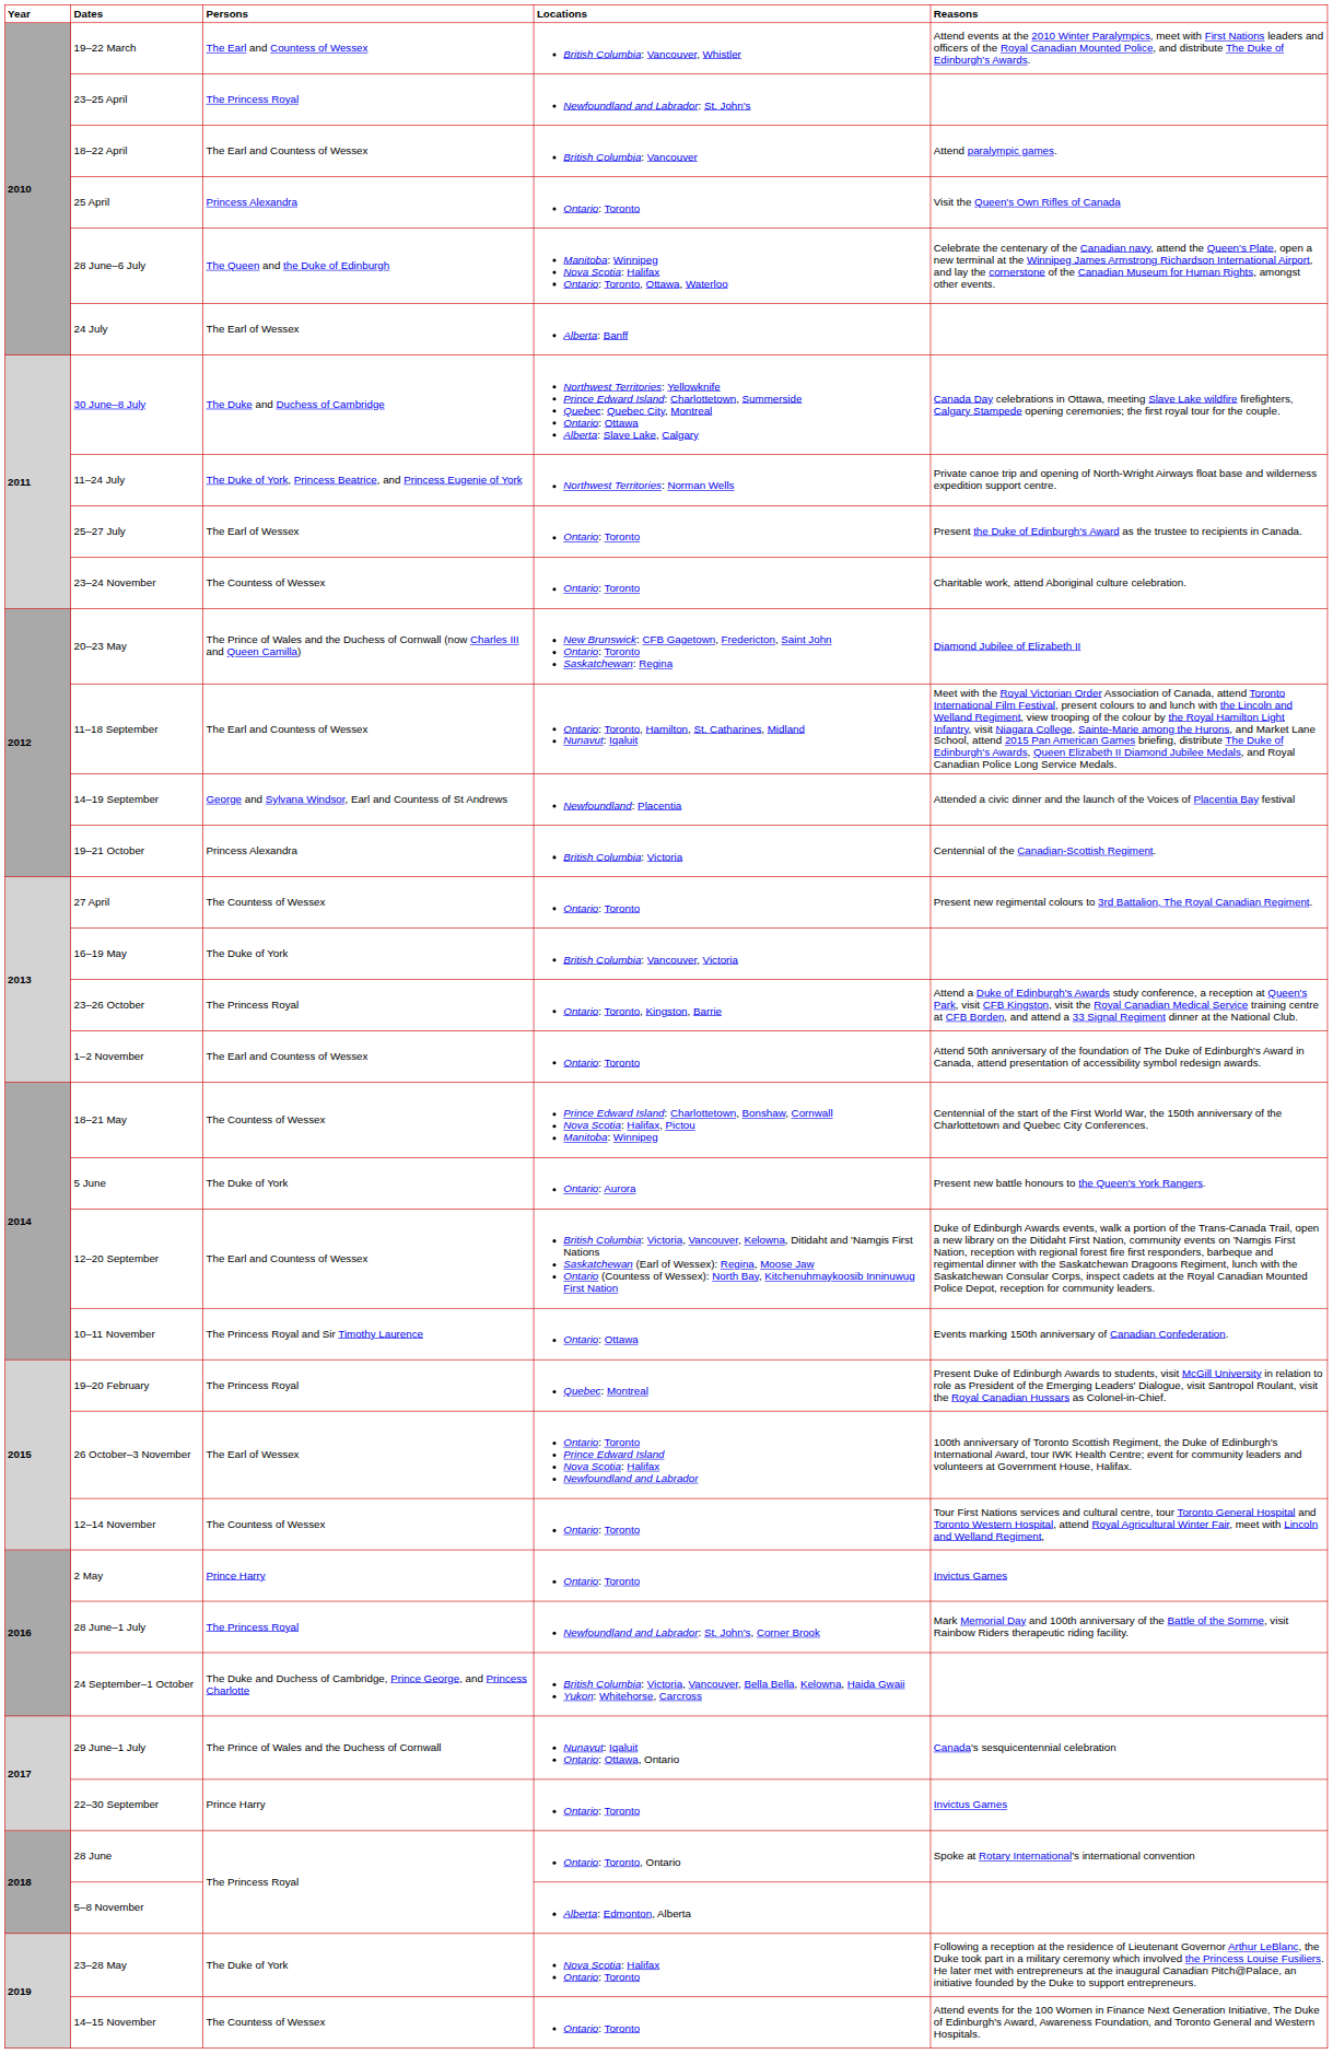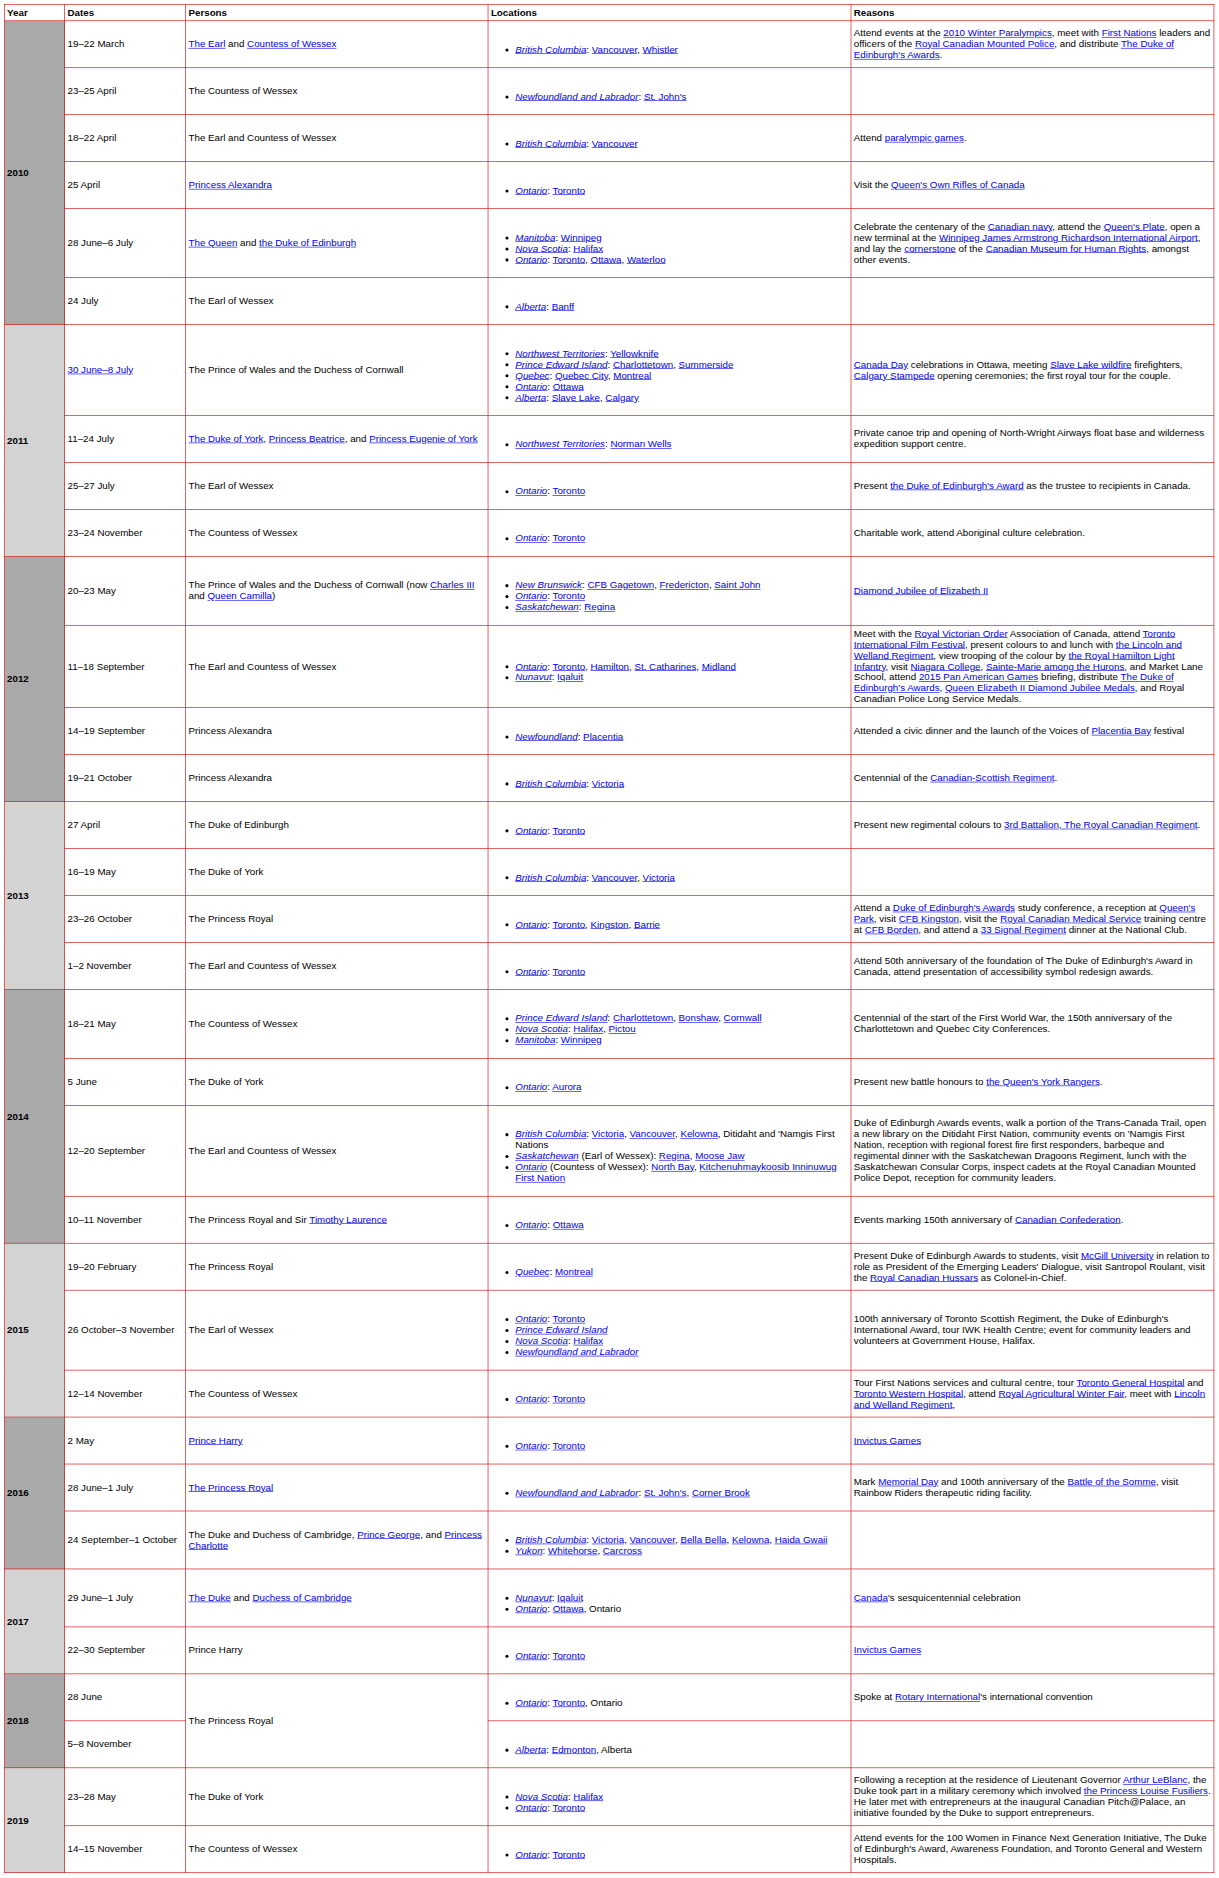 <table border="2" cellpadding="4" cellspacing="0" style="margin: 1em 1em 1em 0; background:white; border: 1px #CC0000 solid; border-collapse: collapse; width:100%">
 <tr bgcolor="white">
 <th width="5%" align="left"><span>Year</span></th>
 <th width="10%" align="left"><span>Dates</span></th>
 <th width="25%" align="left"><span>Persons</span></th>
 <th width="30%" align="left"><span>Locations</span></th>
 <th width="30%" align="left"><span>Reasons</span></th>
 </tr>
 <tr>
 <td bgcolor="#A9A9A9" rowspan="6"><strong>2010</strong></td>
 <td>19–22 March</td>
 <td><a href='#'>The Earl</a> and <a href='#'>Countess of Wessex</a></td>
 <td><br><ul><li><em><a href='#'>British Columbia</a></em>: <a href='#'>Vancouver</a>, <a href='#'>Whistler</a></li></ul></td>
 <td>Attend events at the <a href='#'>2010 Winter Paralympics</a>, meet with <a href='#'>First Nations</a> leaders and officers of the <a href='#'>Royal Canadian Mounted Police</a>, and distribute <a href='#'>The Duke of Edinburgh's Awards</a>.</td>
 </tr>
 <tr>
 <td>23–25 April</td>
-<td><a href='#'>The Princess Royal</a></td>
+<td>The Countess of Wessex</td>
 <td><br><ul><li><em><a href='#'>Newfoundland and Labrador</a></em>: <a href='#'>St. John's</a></li></ul></td>
 <td></td>
 </tr>
 <tr>
 <td>18–22 April</td>
 <td>The Earl and Countess of Wessex</td>
 <td><br><ul><li><em><a href='#'>British Columbia</a></em>: <a href='#'>Vancouver</a></li></ul></td>
 <td>Attend <a href='#'>paralympic games</a>.</td>
 </tr>
 <tr>
 <td>25 April</td>
 <td><a href='#'>Princess Alexandra</a></td>
 <td><br><ul><li><em><a href='#'>Ontario</a></em>: <a href='#'>Toronto</a></li></ul></td>
 <td>Visit the <a href='#'>Queen's Own Rifles of Canada</a></td>
 </tr>
 <tr>
 <td>28 June–6 July</td>
 <td><a href='#'>The Queen</a> and <a href='#'>the Duke of Edinburgh</a></td>
 <td>  <br><ul><li><em><a href='#'>Manitoba</a></em>: <a href='#'>Winnipeg</a></li><li><em><a href='#'>Nova Scotia</a></em>: <a href='#'>Halifax</a></li><li><em><a href='#'>Ontario</a></em>: <a href='#'>Toronto</a>, <a href='#'>Ottawa</a>, <a href='#'>Waterloo</a></li></ul></td>
 <td>Celebrate the centenary of the <a href='#'>Canadian navy</a>, attend the <a href='#'>Queen's Plate</a>, open a new terminal at the <a href='#'>Winnipeg James Armstrong Richardson International Airport</a>, and lay the <a href='#'>cornerstone</a> of the <a href='#'>Canadian Museum for Human Rights</a>, amongst other events.</td>
 </tr>
 <tr>
 <td>24 July</td>
 <td>The Earl of Wessex</td>
 <td><br><ul><li><em><a href='#'>Alberta</a></em>: <a href='#'>Banff</a></li></ul></td>
 <td></td>
 </tr>
 <tr>
 <td bgcolor="#D3D3D3" rowspan="4"><strong>2011</strong></td>
 <td><a href='#'>30 June–8 July</a></td>
-<td><a href='#'>The Duke</a> and <a href='#'>Duchess of Cambridge</a></td>
+<td>The Prince of Wales and the Duchess of Cornwall</td>
 <td>    <br><ul><li><em><a href='#'>Northwest Territories</a></em>: <a href='#'>Yellowknife</a></li><li><em><a href='#'>Prince Edward Island</a></em>: <a href='#'>Charlottetown</a>, <a href='#'>Summerside</a></li><li><em><a href='#'>Quebec</a></em>: <a href='#'>Quebec City</a>, <a href='#'>Montreal</a></li><li><em><a href='#'>Ontario</a></em>: <a href='#'>Ottawa</a></li><li><em><a href='#'>Alberta</a></em>: <a href='#'>Slave Lake</a>, <a href='#'>Calgary</a></li></ul></td>
 <td><a href='#'>Canada Day</a> celebrations in Ottawa, meeting <a href='#'>Slave Lake wildfire</a> firefighters, <a href='#'>Calgary Stampede</a> opening ceremonies; the first royal tour for the couple.</td>
 </tr>
 <tr>
 <td>11–24 July</td>
 <td><a href='#'>The Duke of York</a>, <a href='#'>Princess Beatrice</a>, and <a href='#'>Princess Eugenie of York</a></td>
 <td><br><ul><li><em><a href='#'>Northwest Territories</a></em>: <a href='#'>Norman Wells</a></li></ul></td>
 <td>Private canoe trip and opening of North-Wright Airways float base and wilderness expedition support centre.</td>
 </tr>
 <tr>
 <td>25–27 July</td>
 <td>The Earl of Wessex</td>
 <td><br><ul><li><em><a href='#'>Ontario</a></em>: <a href='#'>Toronto</a></li></ul></td>
 <td>Present <a href='#'>the Duke of Edinburgh's Award</a> as the trustee to recipients in Canada.</td>
 </tr>
 <tr>
 <td>23–24 November</td>
 <td>The Countess of Wessex</td>
 <td><br><ul><li><em><a href='#'>Ontario</a></em>: <a href='#'>Toronto</a></li></ul></td>
 <td>Charitable work, attend Aboriginal culture celebration.</td>
 </tr>
 <tr>
 <td bgcolor="#A9A9A9" rowspan="4"><strong>2012</strong></td>
 <td>20–23 May</td>
 <td>The Prince of Wales and the Duchess of Cornwall (now <a href='#'>Charles&nbsp;III</a> and <a href='#'>Queen&nbsp;Camilla</a>)</td>
 <td>  <br><ul><li><em><a href='#'>New Brunswick</a></em>: <a href='#'>CFB Gagetown</a>, <a href='#'>Fredericton</a>, <a href='#'>Saint John</a></li><li><em><a href='#'>Ontario</a></em>: <a href='#'>Toronto</a></li><li><em><a href='#'>Saskatchewan</a></em>: <a href='#'>Regina</a></li></ul></td>
 <td><a href='#'>Diamond Jubilee of Elizabeth II</a></td>
 </tr>
 <tr>
 <td>11–18 September</td>
 <td>The Earl and Countess of Wessex</td>
 <td> <br><ul><li><em><a href='#'>Ontario</a></em>: <a href='#'>Toronto</a>, <a href='#'>Hamilton</a>, <a href='#'>St. Catharines</a>, <a href='#'>Midland</a></li><li><em><a href='#'>Nunavut</a></em>: <a href='#'>Iqaluit</a></li></ul></td>
 <td>Meet with the <a href='#'>Royal Victorian Order</a> Association of Canada, attend <a href='#'>Toronto International Film Festival</a>, present colours to and lunch with <a href='#'>the Lincoln and Welland Regiment</a>, view trooping of the colour by <a href='#'>the Royal Hamilton Light Infantry</a>, visit <a href='#'>Niagara College</a>, <a href='#'>Sainte-Marie among the Hurons</a>, and Market Lane School, attend <a href='#'>2015 Pan American Games</a> briefing, distribute <a href='#'>The Duke of Edinburgh's Awards</a>, <a href='#'>Queen Elizabeth II Diamond Jubilee Medals</a>, and Royal Canadian Police Long Service Medals.</td>
 </tr>
 <tr>
 <td>14–19 September</td>
-<td><a href='#'>George</a> and <a href='#'>Sylvana Windsor</a>, Earl and Countess of St Andrews</td>
+<td>Princess Alexandra</td>
 <td><br><ul><li><em><a href='#'>Newfoundland</a></em>: <a href='#'>Placentia</a></li></ul></td>
 <td>Attended a civic dinner and the launch of the Voices of <a href='#'>Placentia Bay</a> festival</td>
 </tr>
 <tr>
 <td>19–21 October</td>
 <td>Princess Alexandra</td>
 <td><br><ul><li><em><a href='#'>British Columbia</a></em>: <a href='#'>Victoria</a></li></ul></td>
 <td>Centennial of the <a href='#'>Canadian-Scottish Regiment</a>.</td>
 </tr>
 <tr>
 <td bgcolor="#D3D3D3" rowspan="4"><strong>2013</strong></td>
 <td>27 April</td>
-<td>The Countess of Wessex</td>
+<td>The Duke of Edinburgh</td>
 <td><br><ul><li><em><a href='#'>Ontario</a></em>: <a href='#'>Toronto</a></li></ul></td>
 <td>Present new regimental colours to <a href='#'>3rd Battalion, The Royal Canadian Regiment</a>.</td>
 </tr>
 <tr>
 <td>16–19 May</td>
 <td>The Duke of York</td>
 <td><br><ul><li><em><a href='#'>British Columbia</a></em>: <a href='#'>Vancouver</a>, <a href='#'>Victoria</a></li></ul></td>
 <td></td>
 </tr>
 <tr>
 <td>23–26 October</td>
 <td>The Princess Royal</td>
 <td><br><ul><li><em><a href='#'>Ontario</a></em>: <a href='#'>Toronto</a>, <a href='#'>Kingston</a>, <a href='#'>Barrie</a></li></ul></td>
 <td>Attend a <a href='#'>Duke of Edinburgh's Awards</a> study conference, a reception at <a href='#'>Queen's Park</a>, visit <a href='#'>CFB Kingston</a>, visit the <a href='#'>Royal Canadian Medical Service</a> training centre at <a href='#'>CFB Borden</a>, and attend a <a href='#'>33 Signal Regiment</a> dinner at the National Club.</td>
 </tr>
 <tr>
 <td>1–2 November</td>
 <td>The Earl and Countess of Wessex</td>
 <td><br><ul><li><em><a href='#'>Ontario</a></em>: <a href='#'>Toronto</a></li></ul></td>
 <td>Attend 50th anniversary of the foundation of The Duke of Edinburgh's Award in Canada, attend presentation of accessibility symbol redesign awards.</td>
 </tr>
 <tr>
 <td bgcolor="#A9A9A9" rowspan="4"><strong>2014</strong></td>
 <td>18–21 May</td>
 <td>The Countess of Wessex</td>
 <td>  <br><ul><li><em><a href='#'>Prince Edward Island</a></em>: <a href='#'>Charlottetown</a>, <a href='#'>Bonshaw</a>, <a href='#'>Cornwall</a></li><li><em><a href='#'>Nova Scotia</a></em>: <a href='#'>Halifax</a>, <a href='#'>Pictou</a></li><li><em><a href='#'>Manitoba</a></em>: <a href='#'>Winnipeg</a></li></ul></td>
 <td>Centennial of the start of the First World War, the 150th anniversary of the Charlottetown and Quebec City Conferences.</td>
 </tr>
 <tr>
 <td>5 June</td>
 <td>The Duke of York</td>
 <td><br><ul><li><em><a href='#'>Ontario</a></em>: <a href='#'>Aurora</a></li></ul></td>
 <td>Present new battle honours to <a href='#'>the Queen's York Rangers</a>.</td>
 </tr>
 <tr>
 <td>12–20 September</td>
 <td>The Earl and Countess of Wessex</td>
 <td>  <br><ul><li><em><a href='#'>British Columbia</a></em>: <a href='#'>Victoria</a>, <a href='#'>Vancouver</a>, <a href='#'>Kelowna</a>, Ditidaht and 'Namgis First Nations</li><li><em><a href='#'>Saskatchewan</a></em> (Earl of Wessex): <a href='#'>Regina</a>, <a href='#'>Moose Jaw</a></li><li><em><a href='#'>Ontario</a></em> (Countess of Wessex): <a href='#'>North Bay</a>, <a href='#'>Kitchenuhmaykoosib Inninuwug First Nation</a></li></ul></td>
 <td>Duke of Edinburgh Awards events, walk a portion of the Trans-Canada Trail, open a new library on the Ditidaht First Nation, community events on 'Namgis First Nation, reception with regional forest fire first responders, barbeque and regimental dinner with the Saskatchewan Dragoons Regiment, lunch with the Saskatchewan Consular Corps, inspect cadets at the Royal Canadian Mounted Police Depot, reception for community leaders.</td>
 </tr>
 <tr>
 <td>10–11 November</td>
 <td>The Princess Royal and Sir <a href='#'>Timothy Laurence</a></td>
 <td><br><ul><li><em><a href='#'>Ontario</a></em>: <a href='#'>Ottawa</a></li></ul></td>
 <td>Events marking 150th anniversary of <a href='#'>Canadian Confederation</a>.</td>
 </tr>
 <tr>
 <td bgcolor="#D3D3D3" rowspan="3"><strong>2015</strong></td>
 <td>19–20 February</td>
 <td>The Princess Royal</td>
 <td><br><ul><li><em><a href='#'>Quebec</a></em>: <a href='#'>Montreal</a></li></ul></td>
 <td>Present Duke of Edinburgh Awards to students, visit <a href='#'>McGill University</a> in relation to role as President of the Emerging Leaders' Dialogue, visit Santropol Roulant, visit the <a href='#'>Royal Canadian Hussars</a> as Colonel-in-Chief.</td>
 </tr>
 <tr>
 <td>26 October–3 November</td>
 <td>The Earl of Wessex</td>
 <td>   <br><ul><li><em><a href='#'>Ontario</a></em>: <a href='#'>Toronto</a></li><li><em><a href='#'>Prince Edward Island</a></em></li><li><em><a href='#'>Nova Scotia</a></em>: <a href='#'>Halifax</a></li><li><em><a href='#'>Newfoundland and Labrador</a></em></li></ul></td>
 <td>100th anniversary of Toronto Scottish Regiment, the Duke of Edinburgh's International Award, tour IWK Health Centre; event for community leaders and volunteers at Government House, Halifax.</td>
 </tr>
 <tr>
 <td>12–14 November</td>
 <td>The Countess of Wessex</td>
 <td><br><ul><li><em><a href='#'>Ontario</a></em>: <a href='#'>Toronto</a></li></ul></td>
 <td>Tour First Nations services and cultural centre, tour <a href='#'>Toronto General Hospital</a> and <a href='#'>Toronto Western Hospital</a>, attend <a href='#'>Royal Agricultural Winter Fair</a>, meet with <a href='#'>Lincoln and Welland Regiment</a>,</td>
 </tr>
 <tr>
 <td bgcolor="#A9A9A9" rowspan="3"><strong>2016</strong></td>
 <td>2 May</td>
 <td><a href='#'>Prince Harry</a></td>
 <td><br><ul><li><em><a href='#'>Ontario</a></em>: <a href='#'>Toronto</a></li></ul></td>
 <td><a href='#'>Invictus Games</a></td>
 </tr>
 <tr>
 <td>28 June–1 July</td>
 <td><a href='#'>The Princess Royal</a></td>
 <td><br><ul><li><em><a href='#'>Newfoundland and Labrador</a></em>: <a href='#'>St. John's</a>, <a href='#'>Corner Brook</a></li></ul></td>
 <td>Mark <a href='#'>Memorial Day</a> and 100th anniversary of the <a href='#'>Battle of the Somme</a>, visit Rainbow Riders therapeutic riding facility.</td>
 </tr>
 <tr>
 <td>24 September–1 October</td>
 <td>The Duke and Duchess of Cambridge, <a href='#'>Prince George</a>, and <a href='#'>Princess Charlotte</a></td>
 <td> <br><ul><li><em><a href='#'>British Columbia</a></em>: <a href='#'>Victoria</a>, <a href='#'>Vancouver</a>, <a href='#'>Bella Bella</a>, <a href='#'>Kelowna</a>, <a href='#'>Haida Gwaii</a></li><li><em><a href='#'>Yukon</a></em>: <a href='#'>Whitehorse</a>, <a href='#'>Carcross</a></li></ul></td>
 <td></td>
 </tr>
 <tr>
 <td bgcolor="#D3D3D3" rowspan="2"><strong>2017</strong></td>
 <td>29 June–1 July</td>
-<td>The Prince of Wales and the Duchess of Cornwall</td>
+<td><a href='#'>The Duke</a> and <a href='#'>Duchess of Cambridge</a></td>
 <td> <br><ul><li><em><a href='#'>Nunavut</a></em>: <a href='#'>Iqaluit</a></li><li><em><a href='#'>Ontario</a></em>: <a href='#'>Ottawa</a>, Ontario</li></ul></td>
 <td><a href='#'>Canada</a>'s sesquicentennial celebration</td>
 </tr>
 <tr>
 <td>22–30 September</td>
 <td>Prince Harry</td>
 <td><br><ul><li><em><a href='#'>Ontario</a></em>: <a href='#'>Toronto</a></li></ul></td>
 <td><a href='#'>Invictus Games</a></td>
 </tr>
 <tr>
 <td bgcolor="#A9A9A9" rowspan="2"><strong>2018</strong></td>
 <td>28 June</td>
 <td rowspan="2">The Princess Royal</td>
 <td><br><ul><li><em><a href='#'>Ontario</a></em>: <a href='#'>Toronto</a>, Ontario</li></ul></td>
 <td>Spoke at <a href='#'>Rotary International</a>'s international convention</td>
 </tr>
 <tr>
 <td>5–8 November</td>
 <td><br><ul><li><em><a href='#'>Alberta</a></em>: <a href='#'>Edmonton</a>, Alberta</li></ul></td>
 <td></td>
 </tr>
 <tr>
 <td bgcolor="#D3D3D3" rowspan=2><strong>2019</strong></td>
 <td>23–28 May</td>
 <td>The Duke of York</td>
 <td> <br><ul><li><em><a href='#'>Nova Scotia</a></em>: <a href='#'>Halifax</a></li><li><em><a href='#'>Ontario</a></em>: <a href='#'>Toronto</a></li></ul></td>
 <td>Following a reception at the residence of Lieutenant Governor <a href='#'>Arthur LeBlanc</a>, the Duke took part in a military ceremony which involved <a href='#'>the Princess Louise Fusiliers</a>. He later met with entrepreneurs at the inaugural Canadian Pitch@Palace, an initiative founded by the Duke to support entrepreneurs.</td>
 </tr>
 <tr>
 <td>14–15 November</td>
 <td>The Countess of Wessex</td>
 <td><br><ul><li><em><a href='#'>Ontario</a></em>: <a href='#'>Toronto</a></li></ul></td>
 <td>Attend events for the 100 Women in Finance Next Generation Initiative, The Duke of Edinburgh's Award, Awareness Foundation, and Toronto General and Western Hospitals.</td>
 </tr>
 </table>
